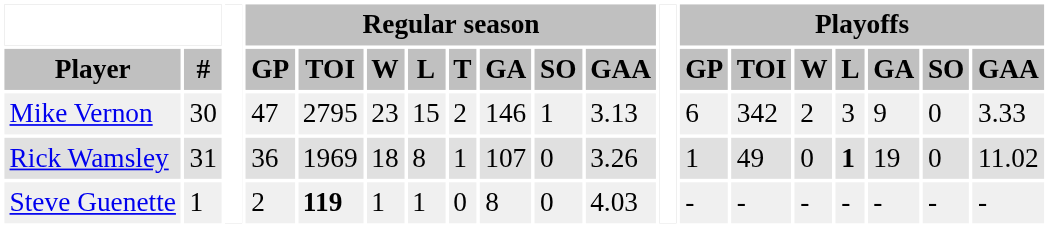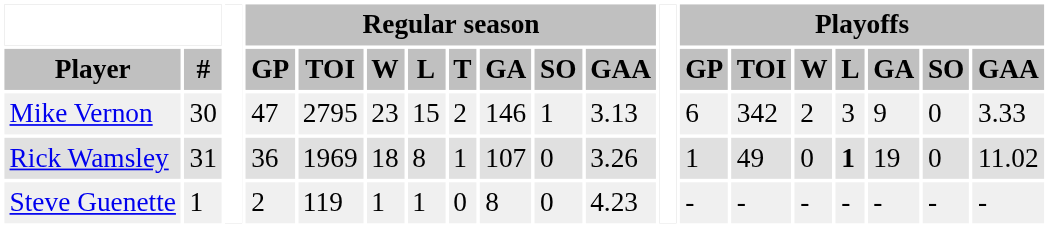 <table BORDER="0" CELLPADDING="3" CELLSPACING="2" ID="Table1">
 <tr ALIGN="center" bgcolor="#c0c0c0">
 <th ALIGN="center" colspan="2" bgcolor="#ffffff"> </th>
 <th ALIGN="center" rowspan="99" bgcolor="#ffffff"> </th>
 <th ALIGN="center" colspan="8">Regular season</th>
 <th ALIGN="center" rowspan="99" bgcolor="#ffffff"> </th>
 <th ALIGN="center" colspan="7">Playoffs</th>
 </tr>
 <tr ALIGN="center" bgcolor="#c0c0c0">
 <th ALIGN="center">Player</th>
 <th ALIGN="center">#</th>
 <th ALIGN="center">GP</th>
 <th ALIGN="center">TOI</th>
 <th ALIGN="center">W</th>
 <th ALIGN="center">L</th>
 <th ALIGN="center">T</th>
 <th ALIGN="center">GA</th>
 <th ALIGN="center">SO</th>
 <th ALIGN="center">GAA</th>
 <th ALIGN="center">GP</th>
 <th ALIGN="center">TOI</th>
 <th ALIGN="center">W</th>
 <th ALIGN="center">L</th>
 <th ALIGN="center">GA</th>
 <th ALIGN="center">SO</th>
 <th ALIGN="center">GAA</th>
 </tr>
 <tr bgcolor="#f0f0f0">
 <td><a href='#'>Mike Vernon</a></td>
 <td>30</td>
 <td>47</td>
 <td>2795</td>
 <td>23</td>
 <td>15</td>
 <td>2</td>
 <td>146</td>
 <td>1</td>
 <td>3.13</td>
 <td>6</td>
 <td>342</td>
 <td>2</td>
 <td>3</td>
 <td>9</td>
 <td>0</td>
 <td>3.33</td>
 </tr>
 <tr bgcolor="#e0e0e0">
 <td><a href='#'>Rick Wamsley</a></td>
 <td>31</td>
 <td>36</td>
 <td>1969</td>
 <td>18</td>
 <td>8</td>
 <td>1</td>
 <td>107</td>
 <td>0</td>
 <td>3.26</td>
 <td>1</td>
 <td>49</td>
 <td>0</td>
 <td><strong>1</strong></td>
 <td>19</td>
 <td>0</td>
 <td>11.02</td>
 </tr>
 <tr bgcolor="#f0f0f0">
 <td><a href='#'>Steve Guenette</a></td>
 <td>1</td>
 <td>2</td>
-<td><strong>119</strong></td>
+<td>119</td>
 <td>1</td>
 <td>1</td>
 <td>0</td>
 <td>8</td>
 <td>0</td>
-<td>4.03</td>
+<td>4.23</td>
 <td>-</td>
 <td>-</td>
 <td>-</td>
 <td>-</td>
 <td>-</td>
 <td>-</td>
 <td>-</td>
 </tr>
 </table>
